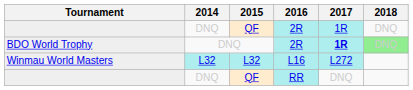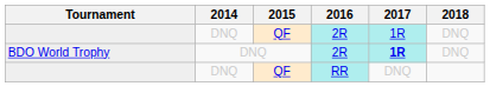 <table class="wikitable" style="width:50%; margin:0">
 <tr>
 <th>Tournament</th>
 <th>2014</th>
 <th>2015</th>
 <th>2016</th>
 <th>2017</th>
 <th>2018</th>
 </tr>
 <tr>
 <td style="background:#efefef;"></td>
 <td colspan="1" style="text-align:center; color:#ccc;">DNQ</td>
 <td style="text-align:center; background:#ffebcd;"><a href='#'>QF</a></td>
 <td style="text-align:center; background:#afeeee;"><a href='#'>2R</a></td>
 <td style="text-align:center; background:#afeeee;"><a href='#'>1R</a></td>
 <td colspan="1" style="text-align:center; color:#ccc;">DNQ</td>
 </tr>
 <tr>
 <td style="background:#efefef;"><a href='#'>BDO World Trophy</a></td>
 <td colspan="2" style="text-align:center; color:#ccc;">DNQ</td>
 <td style="text-align:center; background:#afeeee;"><a href='#'>2R</a></td>
 <td style="text-align:center; background:#afeeee;"><strong><a href='#'>1R</a></strong></td>
-<td colspan="1" style="background: lightgreen; text-align:center; color:#ccc;">DNQ</td>
-</tr>
-<tr>
-<td style="background:#efefef;"><a href='#'>Winmau World Masters</a></td>
-<td style="text-align:center; background:#afeeee;"><a href='#'>L32</a></td>
-<td style="text-align:center; background:#afeeee;"><a href='#'>L32</a></td>
-<td style="text-align:center; background:#afeeee;"><a href='#'>L16</a></td>
-<td style="text-align:center; background:#afeeee;"><a href='#'>L272</a></td>
-<td></td>
+<td colspan="1" style="text-align:center; color:#ccc;">DNQ</td>
 </tr>
 <tr>
 <td style="background:#efefef;"></td>
 <td colspan="1" style="text-align:center; color:#ccc;">DNQ</td>
 <td style="text-align:center; background:#ffebcd;"><a href='#'>QF</a></td>
 <td style="text-align:center; background:#afeeee;"><a href='#'>RR</a></td>
 <td colspan="1" style="text-align:center; color:#ccc;">DNQ</td>
 <td></td>
 </tr>
 </table>
